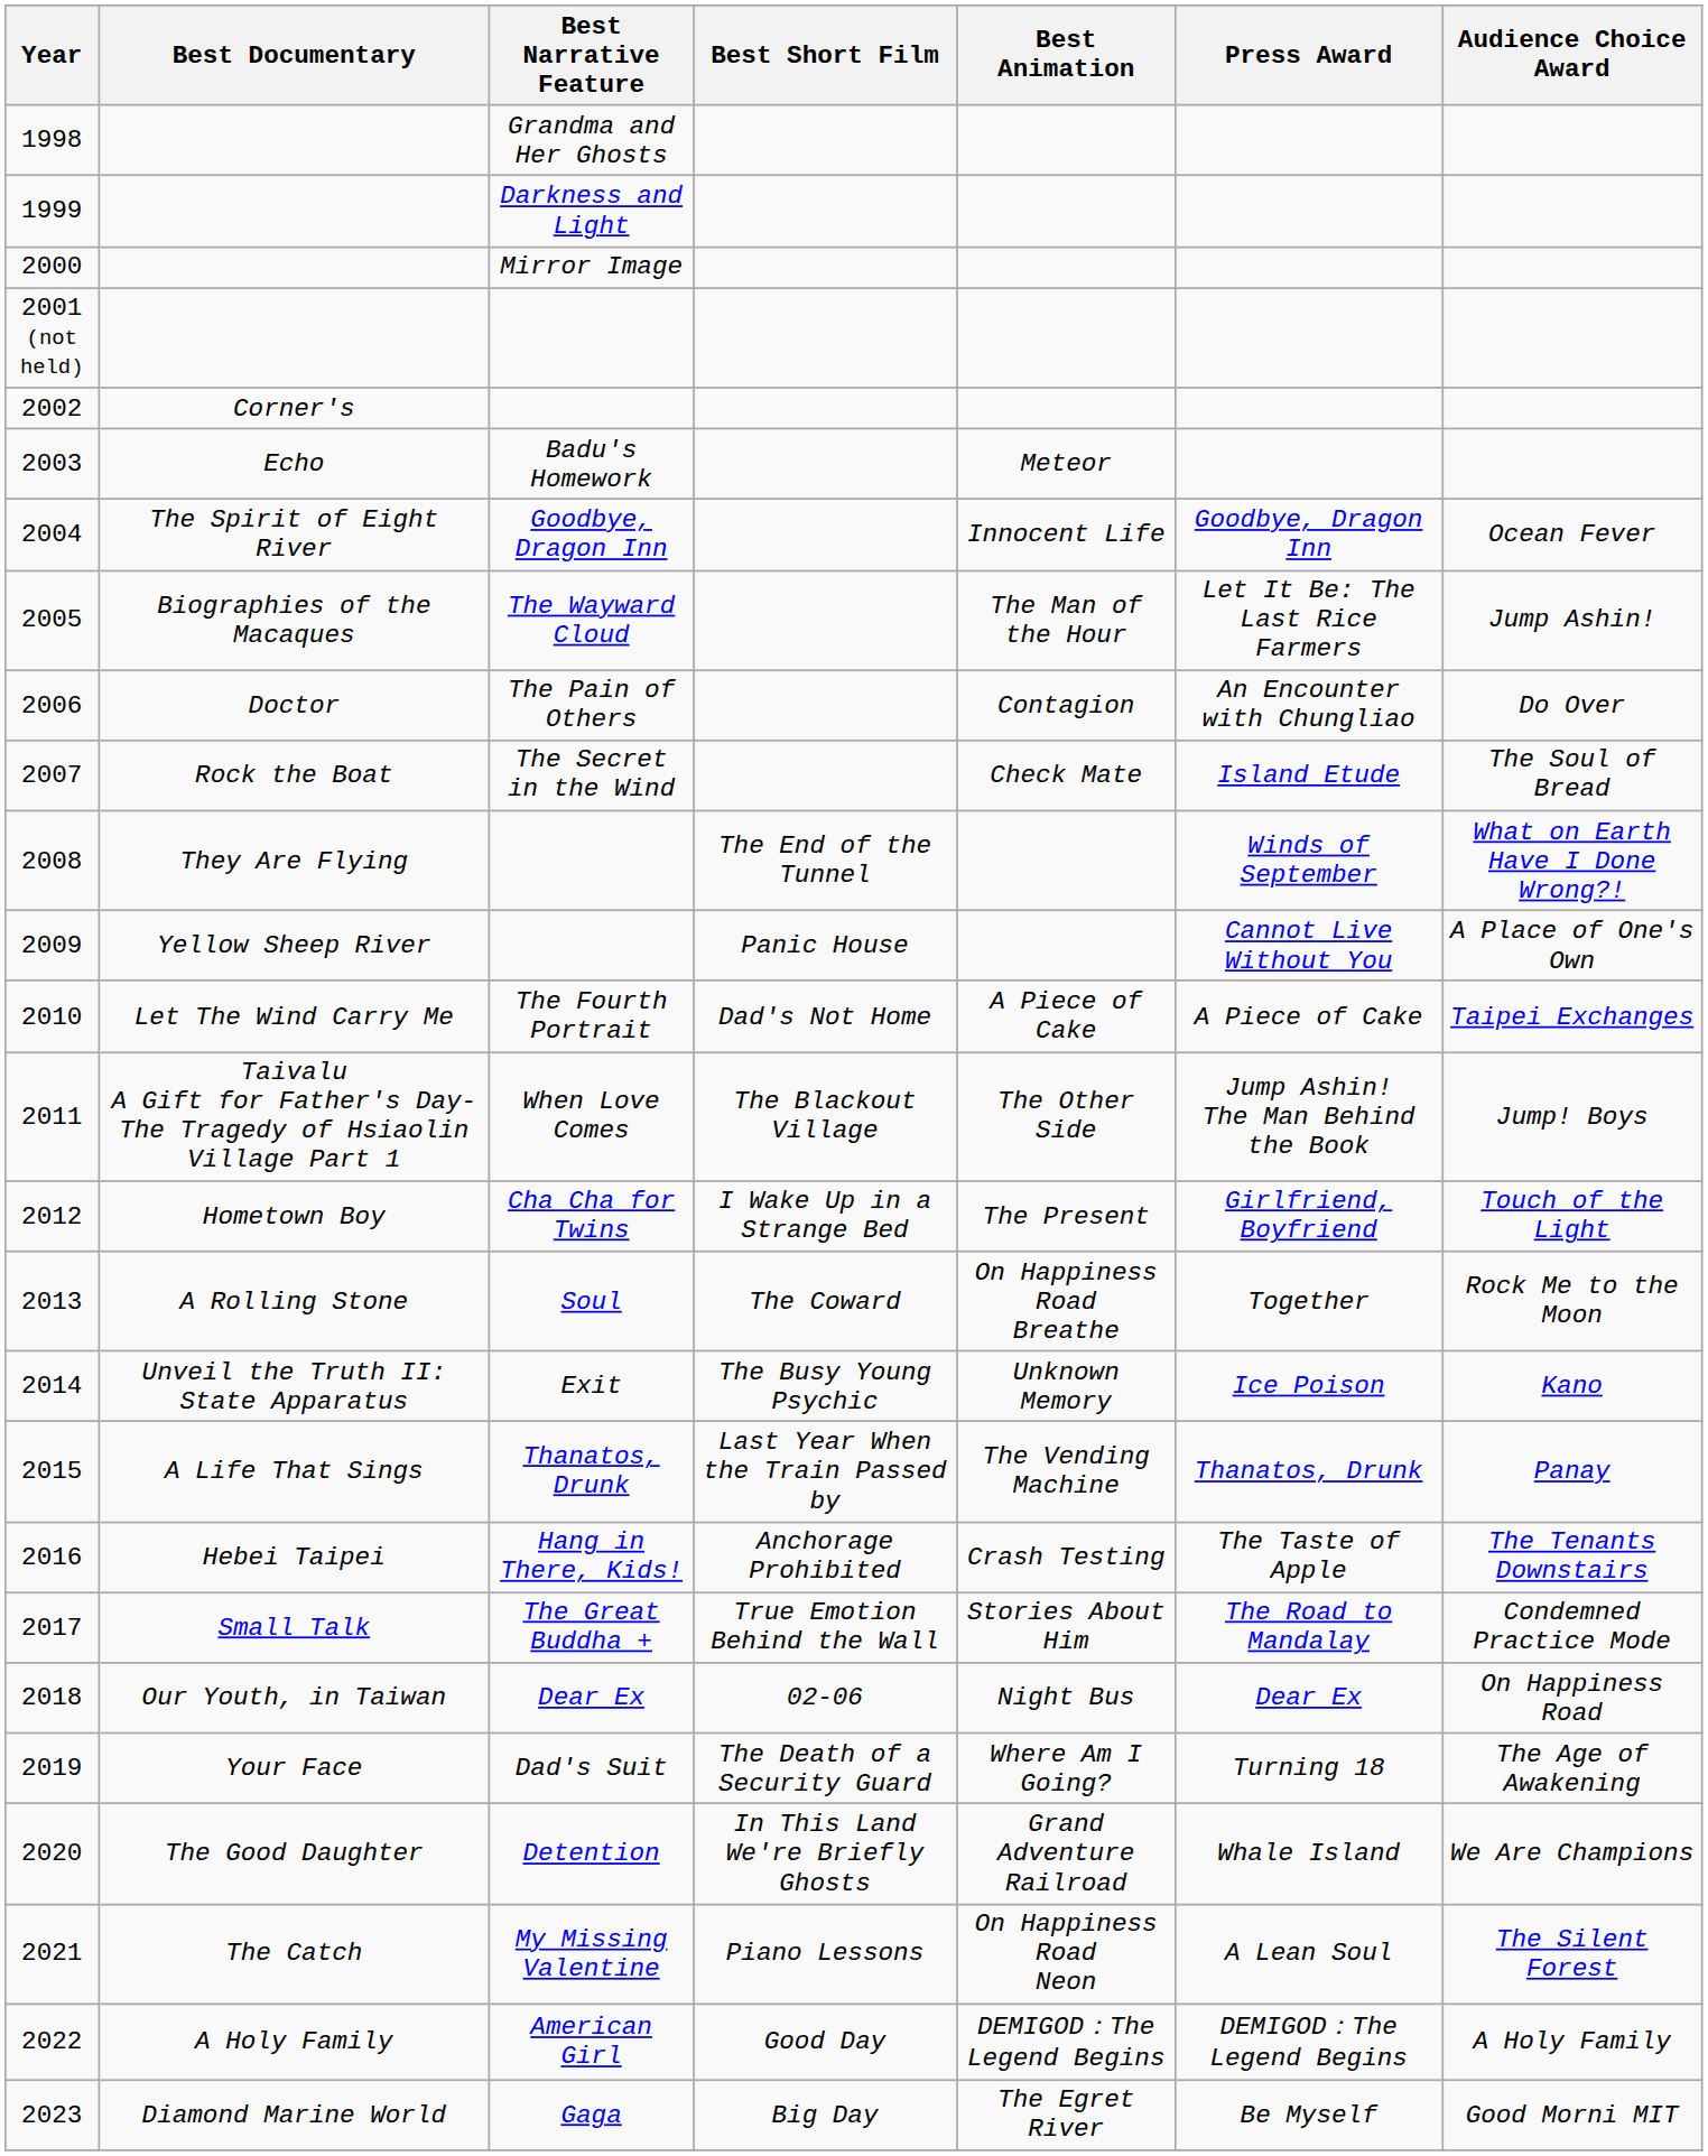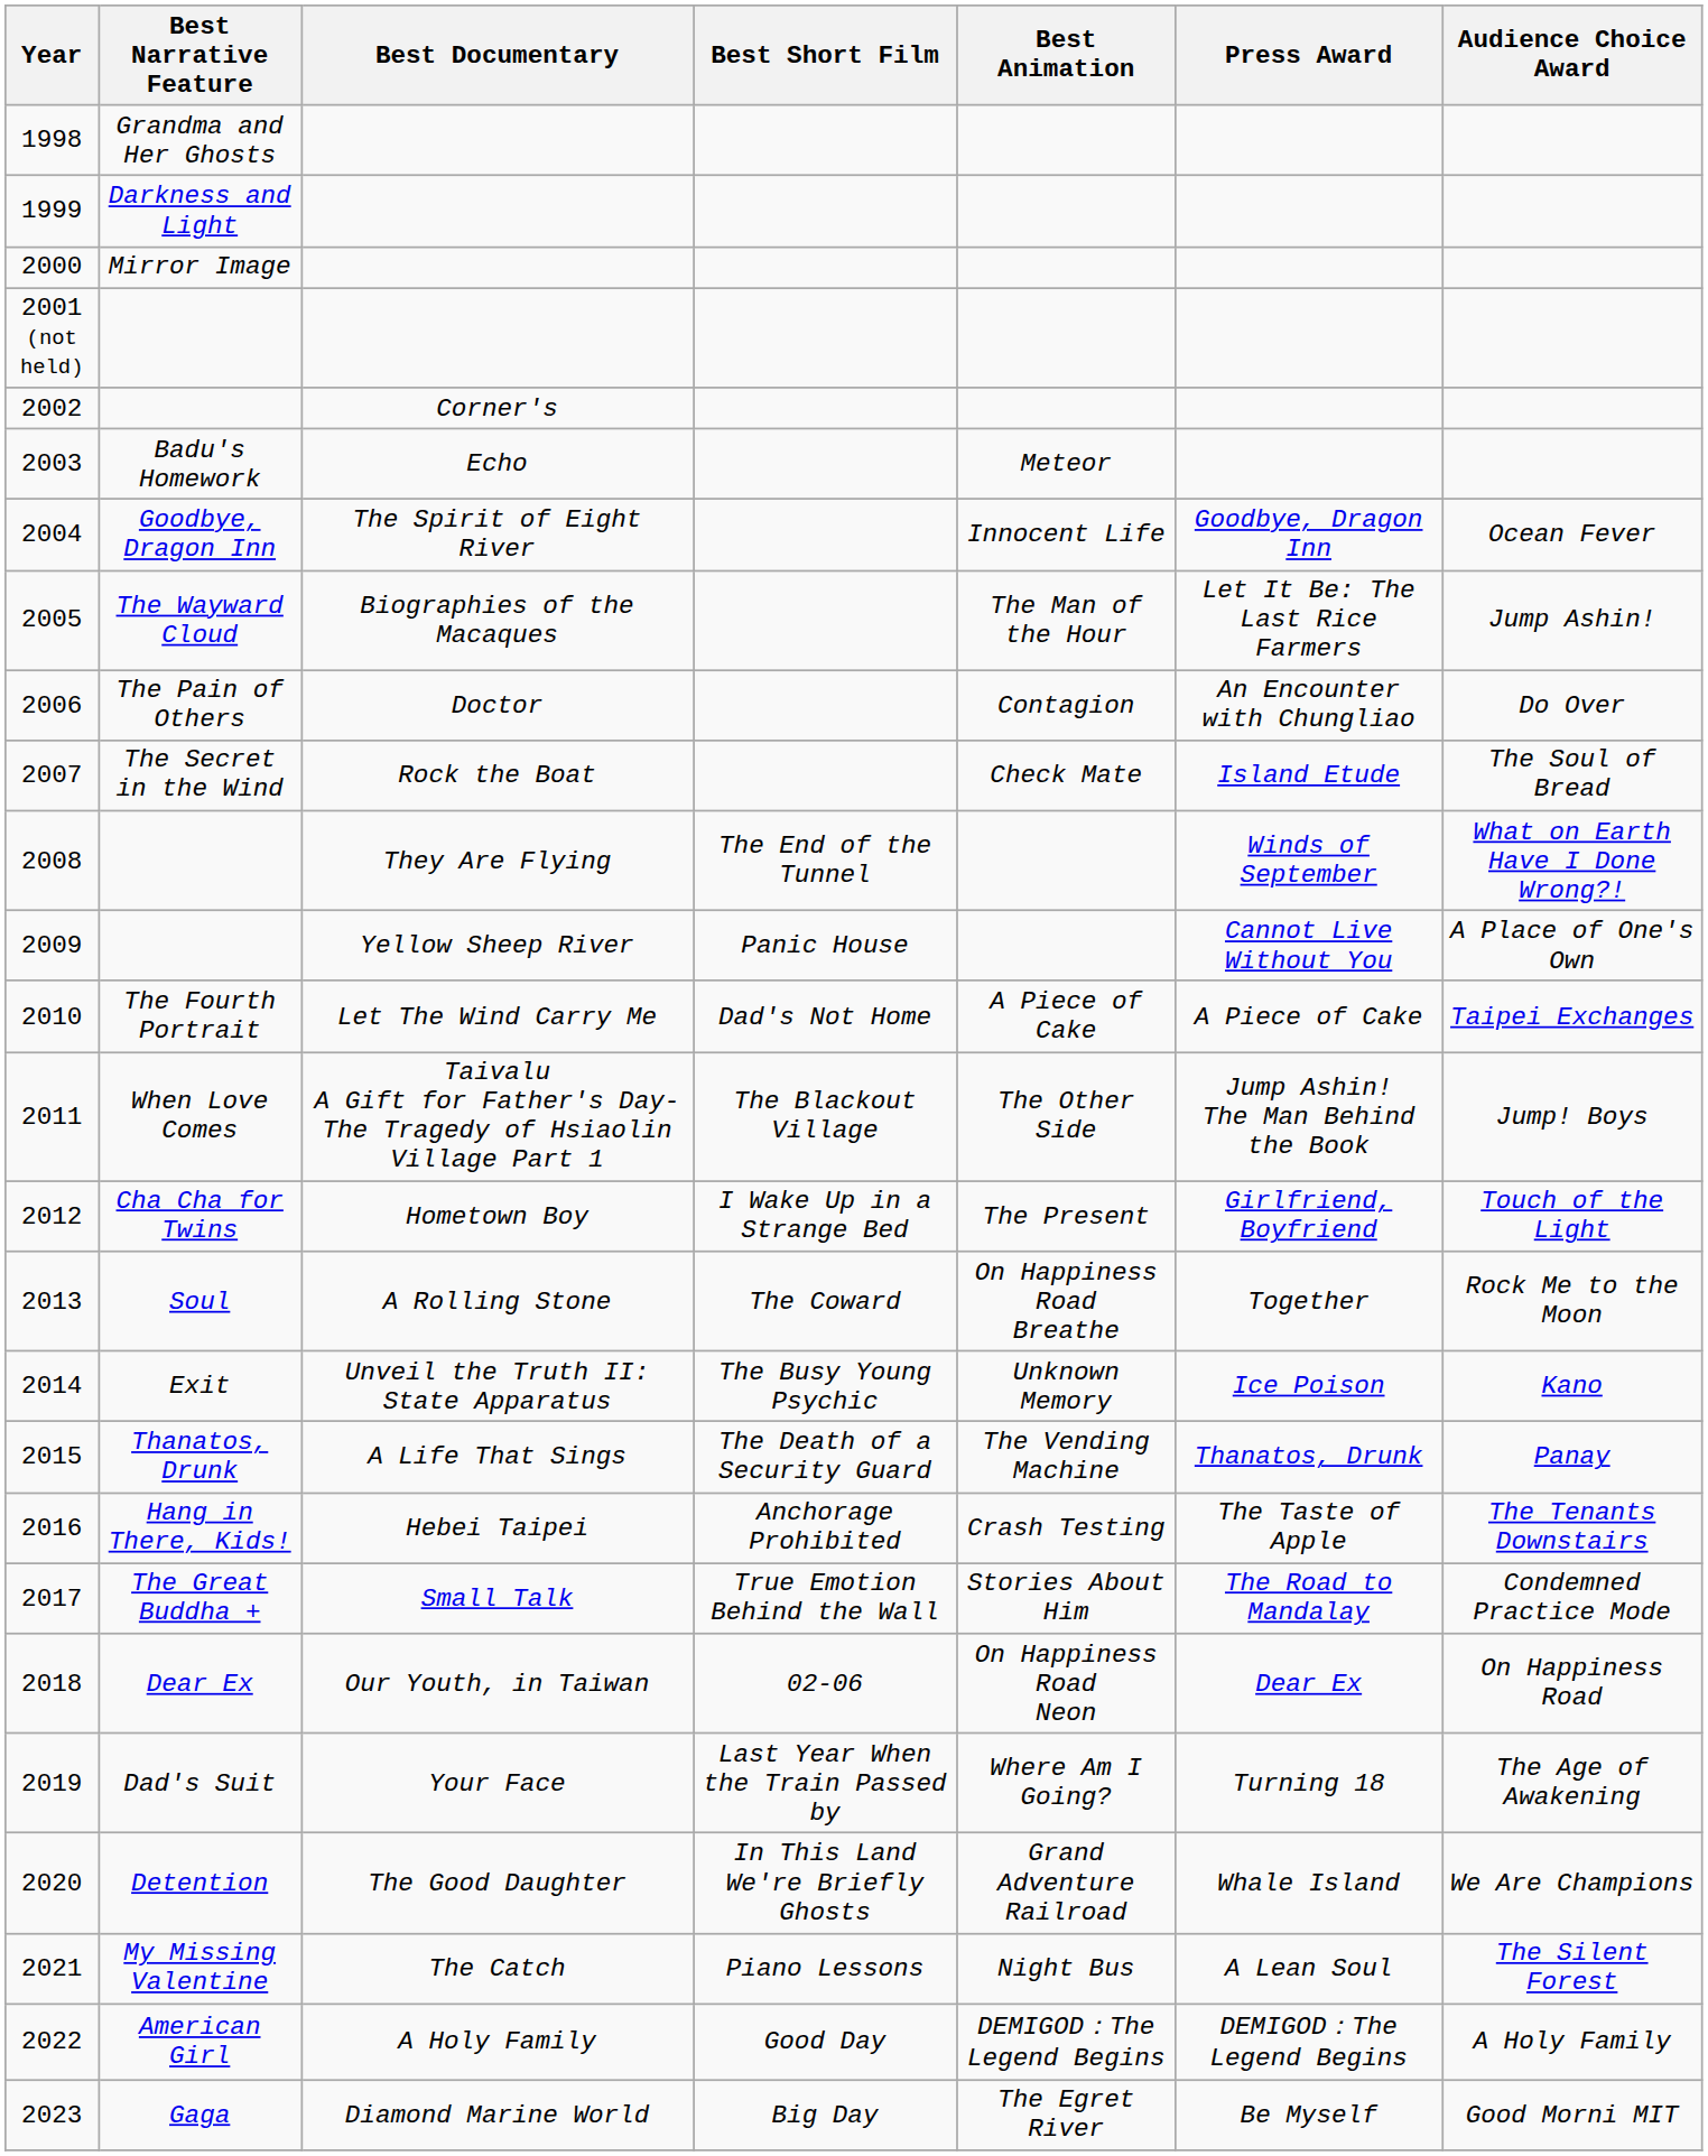 <table class="sortable wikitable" style="text-align:center">
 <tr>
 <th>Year</th>
+<th>Best Narrative Feature</th>
 <th>Best Documentary</th>
-<th>Best Narrative Feature</th>
 <th>Best Short Film</th>
 <th>Best Animation</th>
 <th>Press Award</th>
 <th>Audience Choice Award</th>
 </tr>
 <tr>
 <td>1998</td>
+<td><em>Grandma and Her Ghosts</em></td>
 <td></td>
-<td><em>Grandma and Her Ghosts</em></td>
 <td></td>
 <td></td>
 <td></td>
 <td></td>
 </tr>
 <tr>
 <td>1999</td>
+<td><em><a href='#'>Darkness and Light</a></em></td>
 <td></td>
-<td><em><a href='#'>Darkness and Light</a></em></td>
 <td></td>
 <td></td>
 <td></td>
 <td></td>
 </tr>
 <tr>
 <td>2000</td>
+<td><em>Mirror Image</em></td>
 <td></td>
-<td><em>Mirror Image</em></td>
 <td></td>
 <td></td>
 <td></td>
 <td></td>
 </tr>
 <tr>
 <td>2001 <br><small>(not held)</small></td>
 <td></td>
 <td></td>
 <td></td>
 <td></td>
 <td></td>
 <td></td>
 </tr>
 <tr>
 <td>2002</td>
+<td></td>
 <td><em>Corner's</em></td>
-<td></td>
 <td></td>
 <td></td>
 <td></td>
 <td></td>
 </tr>
 <tr>
 <td>2003</td>
+<td><em>Badu's Homework</em></td>
 <td><em>Echo</em></td>
-<td><em>Badu's Homework</em></td>
 <td></td>
 <td><em>Meteor</em></td>
 <td></td>
 <td></td>
 </tr>
 <tr>
 <td>2004</td>
+<td><em><a href='#'>Goodbye, Dragon Inn</a></em></td>
 <td><em>The Spirit of Eight River</em></td>
-<td><em><a href='#'>Goodbye, Dragon Inn</a></em></td>
 <td></td>
 <td><em>Innocent Life</em></td>
 <td><em><a href='#'>Goodbye, Dragon Inn</a></em></td>
 <td><em>Ocean Fever</em></td>
 </tr>
 <tr>
 <td>2005</td>
+<td><em><a href='#'>The Wayward Cloud</a></em></td>
 <td><em>Biographies of the Macaques</em></td>
-<td><em><a href='#'>The Wayward Cloud</a></em></td>
 <td></td>
 <td><em>The Man of the Hour</em></td>
 <td><em>Let It Be: The Last Rice Farmers</em></td>
 <td><em>Jump Ashin!</em></td>
 </tr>
 <tr>
 <td>2006</td>
+<td><em>The Pain of Others</em></td>
 <td><em>Doctor</em></td>
-<td><em>The Pain of Others</em></td>
 <td></td>
 <td><em>Contagion</em></td>
 <td><em>An Encounter with Chungliao</em></td>
 <td><em>Do Over</em></td>
 </tr>
 <tr>
 <td>2007</td>
+<td><em>The Secret in the Wind</em></td>
 <td><em>Rock the Boat</em></td>
-<td><em>The Secret in the Wind</em></td>
 <td></td>
 <td><em>Check Mate</em></td>
 <td><em><a href='#'>Island Etude</a></em></td>
 <td><em>The Soul of Bread</em></td>
 </tr>
 <tr>
 <td>2008</td>
+<td></td>
 <td><em>They Are Flying</em></td>
-<td></td>
 <td><em>The End of the Tunnel</em></td>
 <td></td>
 <td><em><a href='#'>Winds of September</a></em></td>
 <td><em><a href='#'>What on Earth Have I Done Wrong?!</a></em></td>
 </tr>
 <tr>
 <td>2009</td>
+<td></td>
 <td><em>Yellow Sheep River</em></td>
-<td></td>
 <td><em>Panic House</em></td>
 <td></td>
 <td><em><a href='#'>Cannot Live Without You</a></em></td>
 <td><em>A Place of One's Own</em></td>
 </tr>
 <tr>
 <td>2010</td>
+<td><em>The Fourth Portrait</em></td>
 <td><em>Let The Wind Carry Me</em></td>
-<td><em>The Fourth Portrait</em></td>
 <td><em>Dad's Not Home</em></td>
 <td><em>A Piece of Cake</em></td>
 <td><em>A Piece of Cake</em></td>
 <td><em><a href='#'>Taipei Exchanges</a></em></td>
 </tr>
 <tr>
 <td>2011</td>
+<td><em>When Love Comes</em></td>
 <td><em>Taivalu</em><br><em>A Gift for Father's Day-The Tragedy of Hsiaolin Village Part 1</em></td>
-<td><em>When Love Comes</em></td>
 <td><em>The Blackout Village</em></td>
 <td><em>The Other Side</em></td>
 <td><em>Jump Ashin!</em><br><em>The Man Behind the Book</em></td>
 <td><em>Jump! Boys</em></td>
 </tr>
 <tr>
 <td>2012</td>
+<td><em><a href='#'>Cha Cha for Twins</a></em></td>
 <td><em>Hometown Boy</em></td>
-<td><em><a href='#'>Cha Cha for Twins</a></em></td>
 <td><em>I Wake Up in a Strange Bed</em></td>
 <td><em>The Present</em></td>
 <td><em><a href='#'>Girlfriend, Boyfriend</a></em></td>
 <td><em><a href='#'>Touch of the Light</a></em></td>
 </tr>
 <tr>
 <td>2013</td>
+<td><em><a href='#'>Soul</a></em></td>
 <td><em>A Rolling Stone</em></td>
-<td><em><a href='#'>Soul</a></em></td>
 <td><em>The Coward</em></td>
 <td><em>On Happiness Road</em><br><em>Breathe</em></td>
 <td><em>Together</em></td>
 <td><em>Rock Me to the Moon</em></td>
 </tr>
 <tr>
 <td>2014</td>
+<td><em>Exit</em></td>
 <td><em>Unveil the Truth II: State Apparatus</em></td>
-<td><em>Exit</em></td>
 <td><em>The Busy Young Psychic</em></td>
 <td><em>Unknown Memory</em></td>
 <td><em><a href='#'>Ice Poison</a></em></td>
 <td><em><a href='#'>Kano</a></em></td>
 </tr>
 <tr>
 <td>2015</td>
+<td><em><a href='#'>Thanatos, Drunk</a></em></td>
 <td><em> A Life That Sings</em></td>
-<td><em><a href='#'>Thanatos, Drunk</a></em></td>
-<td><em>Last Year When the Train Passed by</em></td>
+<td><em>The Death of a Security Guard</em></td>
 <td><em>The Vending Machine</em></td>
 <td><em><a href='#'>Thanatos, Drunk</a></em></td>
 <td><em><a href='#'>Panay</a></em></td>
 </tr>
 <tr>
 <td>2016</td>
+<td><em><a href='#'>Hang in There, Kids!</a></em></td>
 <td><em>Hebei Taipei</em></td>
-<td><em><a href='#'>Hang in There, Kids!</a></em></td>
 <td><em>Anchorage Prohibited</em></td>
 <td><em>Crash Testing</em></td>
 <td><em>The Taste of Apple</em></td>
 <td><em><a href='#'>The Tenants Downstairs</a></em></td>
 </tr>
 <tr>
 <td>2017</td>
+<td><em><a href='#'>The Great Buddha +</a></em></td>
 <td><em><a href='#'>Small Talk</a></em></td>
-<td><em><a href='#'>The Great Buddha +</a></em></td>
 <td><em>True Emotion Behind the Wall</em></td>
 <td><em>Stories About Him</em></td>
 <td><em><a href='#'>The Road to Mandalay</a></em></td>
 <td><em>Condemned Practice Mode</em></td>
 </tr>
 <tr>
 <td>2018</td>
+<td><em><a href='#'>Dear Ex</a></em></td>
 <td><em>Our Youth, in Taiwan</em></td>
-<td><em><a href='#'>Dear Ex</a></em></td>
 <td><em>02-06</em></td>
-<td><em>Night Bus</em></td>
+<td><em>On Happiness Road</em><br><em>Neon</em></td>
 <td><em><a href='#'>Dear Ex</a></em></td>
 <td><em>On Happiness Road</em></td>
 </tr>
 <tr>
 <td>2019</td>
+<td><em>Dad's Suit</em></td>
 <td><em>Your Face</em></td>
-<td><em>Dad's Suit</em></td>
-<td><em>The Death of a Security Guard</em></td>
+<td><em>Last Year When the Train Passed by</em></td>
 <td><em>Where Am I Going?</em></td>
 <td><em>Turning 18</em></td>
 <td><em>The Age of Awakening</em></td>
 </tr>
 <tr>
 <td>2020</td>
+<td><em><a href='#'>Detention</a></em></td>
 <td><em>The Good Daughter</em></td>
-<td><em><a href='#'>Detention</a></em></td>
 <td><em>In This Land We're Briefly Ghosts</em></td>
 <td><em>Grand Adventure Railroad</em></td>
 <td><em>Whale Island</em></td>
 <td><em>We Are Champions</em></td>
 </tr>
 <tr>
 <td>2021</td>
+<td><em><a href='#'>My Missing Valentine</a></em></td>
 <td><em>The Catch</em></td>
-<td><em><a href='#'>My Missing Valentine</a></em></td>
 <td><em>Piano Lessons</em></td>
-<td><em>On Happiness Road</em><br><em>Neon</em></td>
+<td><em>Night Bus</em></td>
 <td><em>A Lean Soul</em></td>
 <td><em><a href='#'>The Silent Forest</a></em></td>
 </tr>
 <tr>
 <td>2022</td>
+<td><em><a href='#'>American Girl</a></em></td>
 <td><em>A Holy Family</em></td>
-<td><em><a href='#'>American Girl</a></em></td>
 <td><em>Good Day </em></td>
 <td><em>DEMIGOD：The Legend Begins</em></td>
 <td><em>DEMIGOD：The Legend Begins</em></td>
 <td><em> A Holy Family</em></td>
 </tr>
 <tr>
 <td>2023</td>
+<td><em><a href='#'>Gaga</a></em></td>
 <td><em>Diamond Marine World</em></td>
-<td><em><a href='#'>Gaga</a></em></td>
 <td><em>Big Day</em></td>
 <td><em>The Egret River</em></td>
 <td><em>Be Myself</em></td>
 <td><em>Good Morni MIT</em></td>
 </tr>
 </table>
